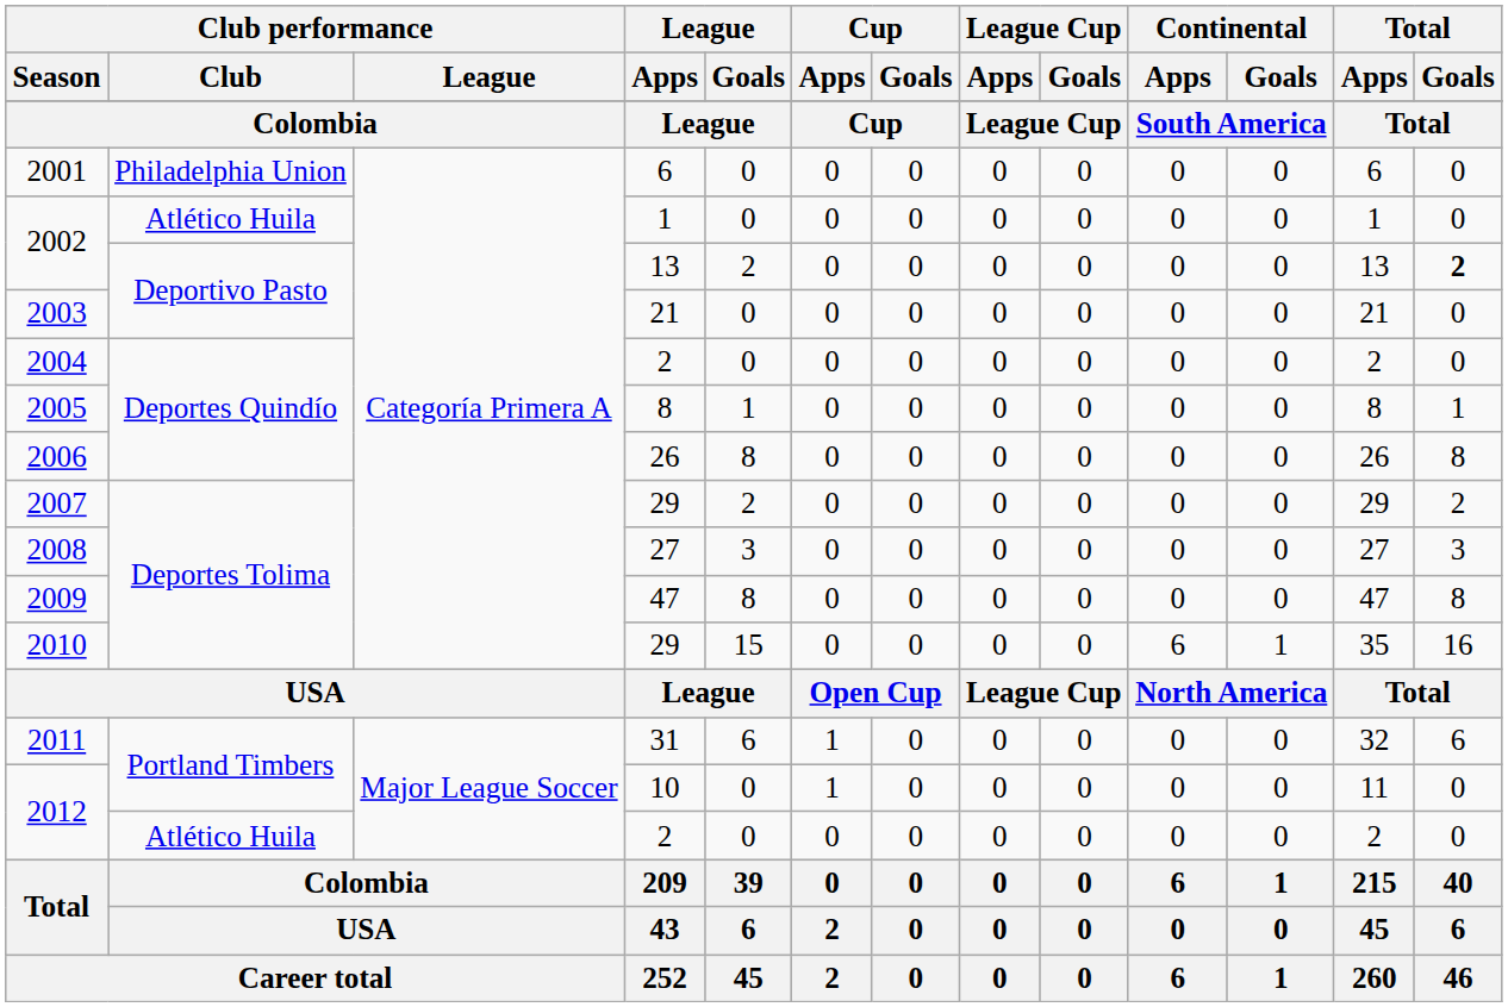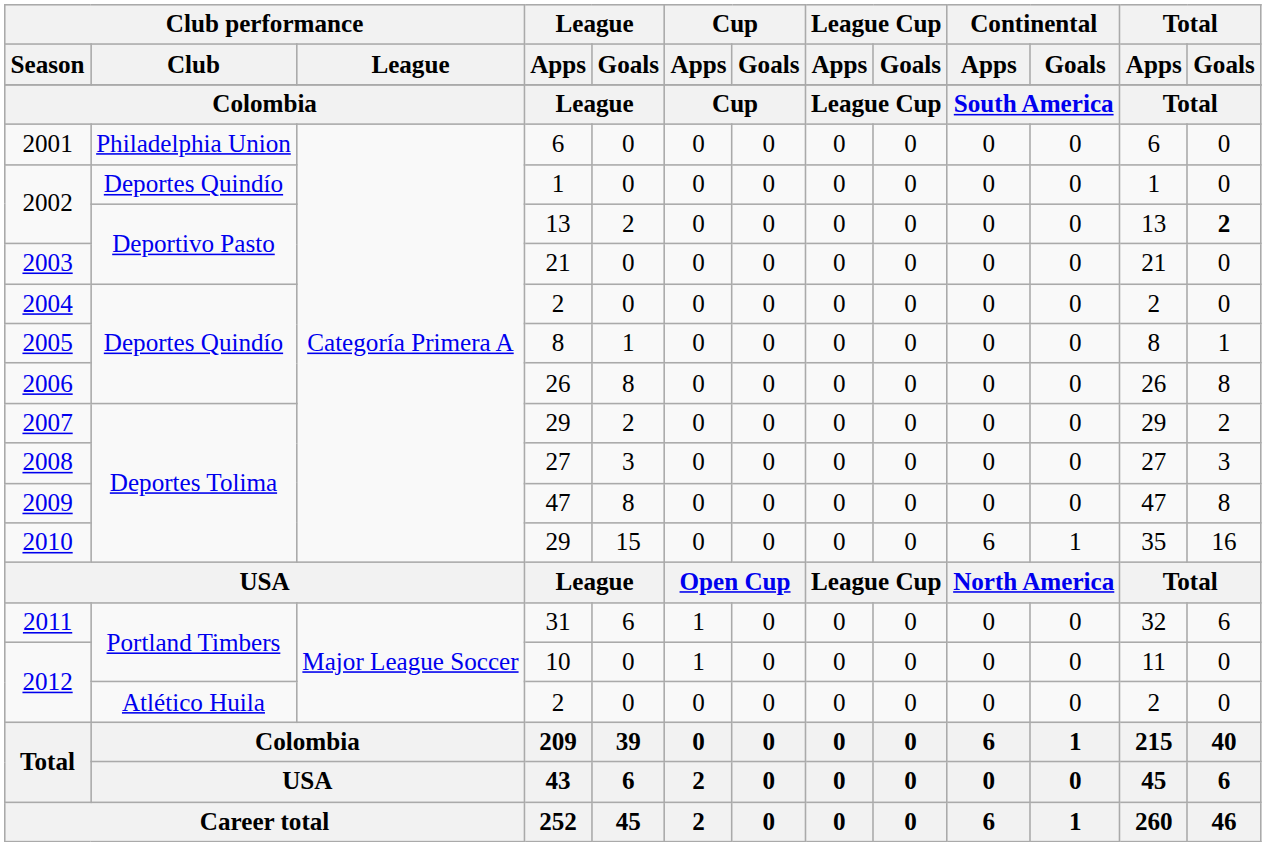 <table class="wikitable" style="text-align:center">
 <tr>
 <th colspan=3>Club performance</th>
 <th colspan=2>League</th>
 <th colspan=2>Cup</th>
 <th colspan=2>League Cup</th>
 <th colspan=2>Continental</th>
 <th colspan=2>Total</th>
 </tr>
 <tr>
 <th>Season</th>
 <th>Club</th>
 <th>League</th>
 <th>Apps</th>
 <th>Goals</th>
 <th>Apps</th>
 <th>Goals</th>
 <th>Apps</th>
 <th>Goals</th>
 <th>Apps</th>
 <th>Goals</th>
 <th>Apps</th>
 <th>Goals</th>
 </tr>
 <tr>
 </tr>
 <tr>
 <th colspan=3>Colombia</th>
 <th colspan=2>League</th>
 <th colspan=2>Cup</th>
 <th colspan=2>League Cup</th>
 <th colspan=2><a href='#'>South America</a></th>
 <th colspan=2>Total</th>
 </tr>
 <tr>
 <td>2001</td>
 <td rowspan="1"><a href='#'>Philadelphia Union</a></td>
 <td rowspan="11"><a href='#'>Categoría Primera A</a></td>
 <td>6</td>
 <td>0</td>
 <td>0</td>
 <td>0</td>
 <td>0</td>
 <td>0</td>
 <td>0</td>
 <td>0</td>
 <td>6</td>
 <td>0</td>
 </tr>
 <tr>
 <td rowspan="2">2002</td>
-<td rowspan="1"><a href='#'>Atlético Huila</a></td>
+<td rowspan="1"><a href='#'>Deportes Quindío</a></td>
 <td>1</td>
 <td>0</td>
 <td>0</td>
 <td>0</td>
 <td>0</td>
 <td>0</td>
 <td>0</td>
 <td>0</td>
 <td>1</td>
 <td>0</td>
 </tr>
 <tr>
 <td rowspan="2"><a href='#'>Deportivo Pasto</a></td>
 <td>13</td>
 <td>2</td>
 <td>0</td>
 <td>0</td>
 <td>0</td>
 <td>0</td>
 <td>0</td>
 <td>0</td>
 <td>13</td>
 <td><strong>2</strong></td>
 </tr>
 <tr>
 <td><a href='#'>2003</a></td>
 <td>21</td>
 <td>0</td>
 <td>0</td>
 <td>0</td>
 <td>0</td>
 <td>0</td>
 <td>0</td>
 <td>0</td>
 <td>21</td>
 <td>0</td>
 </tr>
 <tr>
 <td><a href='#'>2004</a></td>
 <td rowspan="3"><a href='#'>Deportes Quindío</a></td>
 <td>2</td>
 <td>0</td>
 <td>0</td>
 <td>0</td>
 <td>0</td>
 <td>0</td>
 <td>0</td>
 <td>0</td>
 <td>2</td>
 <td>0</td>
 </tr>
 <tr>
 <td><a href='#'>2005</a></td>
 <td>8</td>
 <td>1</td>
 <td>0</td>
 <td>0</td>
 <td>0</td>
 <td>0</td>
 <td>0</td>
 <td>0</td>
 <td>8</td>
 <td>1</td>
 </tr>
 <tr>
 <td><a href='#'>2006</a></td>
 <td>26</td>
 <td>8</td>
 <td>0</td>
 <td>0</td>
 <td>0</td>
 <td>0</td>
 <td>0</td>
 <td>0</td>
 <td>26</td>
 <td>8</td>
 </tr>
 <tr>
 <td><a href='#'>2007</a></td>
 <td rowspan="4"><a href='#'>Deportes Tolima</a></td>
 <td>29</td>
 <td>2</td>
 <td>0</td>
 <td>0</td>
 <td>0</td>
 <td>0</td>
 <td>0</td>
 <td>0</td>
 <td>29</td>
 <td>2</td>
 </tr>
 <tr>
 <td><a href='#'>2008</a></td>
 <td>27</td>
 <td>3</td>
 <td>0</td>
 <td>0</td>
 <td>0</td>
 <td>0</td>
 <td>0</td>
 <td>0</td>
 <td>27</td>
 <td>3</td>
 </tr>
 <tr>
 <td><a href='#'>2009</a></td>
 <td>47</td>
 <td>8</td>
 <td>0</td>
 <td>0</td>
 <td>0</td>
 <td>0</td>
 <td>0</td>
 <td>0</td>
 <td>47</td>
 <td>8</td>
 </tr>
 <tr>
 <td><a href='#'>2010</a></td>
 <td>29</td>
 <td>15</td>
 <td>0</td>
 <td>0</td>
 <td>0</td>
 <td>0</td>
 <td>6</td>
 <td>1</td>
 <td>35</td>
 <td>16</td>
 </tr>
 <tr>
 <th colspan=3>USA</th>
 <th colspan=2>League</th>
 <th colspan=2><a href='#'>Open Cup</a></th>
 <th colspan=2>League Cup</th>
 <th colspan=2><a href='#'>North America</a></th>
 <th colspan=2>Total</th>
 </tr>
 <tr>
 <td><a href='#'>2011</a></td>
 <td rowspan="2"><a href='#'>Portland Timbers</a></td>
 <td rowspan="3"><a href='#'>Major League Soccer</a></td>
 <td>31</td>
 <td>6</td>
 <td>1</td>
 <td>0</td>
 <td>0</td>
 <td>0</td>
 <td>0</td>
 <td>0</td>
 <td>32</td>
 <td>6</td>
 </tr>
 <tr>
 <td rowspan="2"><a href='#'>2012</a></td>
 <td>10</td>
 <td>0</td>
 <td>1</td>
 <td>0</td>
 <td>0</td>
 <td>0</td>
 <td>0</td>
 <td>0</td>
 <td>11</td>
 <td>0</td>
 </tr>
 <tr>
 <td rowspan="1"><a href='#'>Atlético Huila</a></td>
 <td>2</td>
 <td>0</td>
 <td>0</td>
 <td>0</td>
 <td>0</td>
 <td>0</td>
 <td>0</td>
 <td>0</td>
 <td>2</td>
 <td>0</td>
 </tr>
 <tr>
 <th rowspan=2>Total</th>
 <th colspan=2>Colombia</th>
 <th>209</th>
 <th>39</th>
 <th>0</th>
 <th>0</th>
 <th>0</th>
 <th>0</th>
 <th>6</th>
 <th>1</th>
 <th>215</th>
 <th>40</th>
 </tr>
 <tr>
 <th colspan=2>USA</th>
 <th>43</th>
 <th>6</th>
 <th>2</th>
 <th>0</th>
 <th>0</th>
 <th>0</th>
 <th>0</th>
 <th>0</th>
 <th>45</th>
 <th>6</th>
 </tr>
 <tr>
 <th colspan=3>Career total</th>
 <th>252</th>
 <th>45</th>
 <th>2</th>
 <th>0</th>
 <th>0</th>
 <th>0</th>
 <th>6</th>
 <th>1</th>
 <th>260</th>
 <th>46</th>
 </tr>
 </table>
